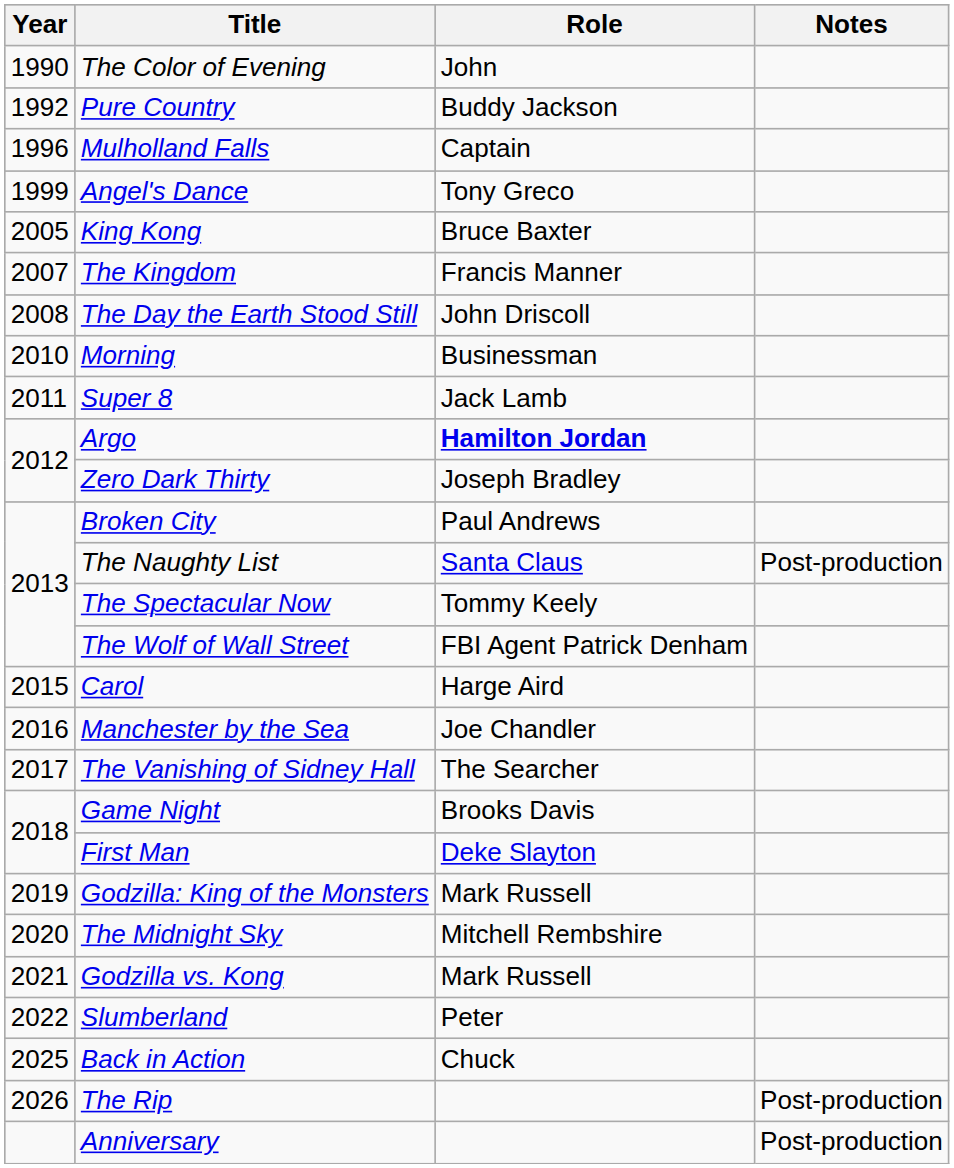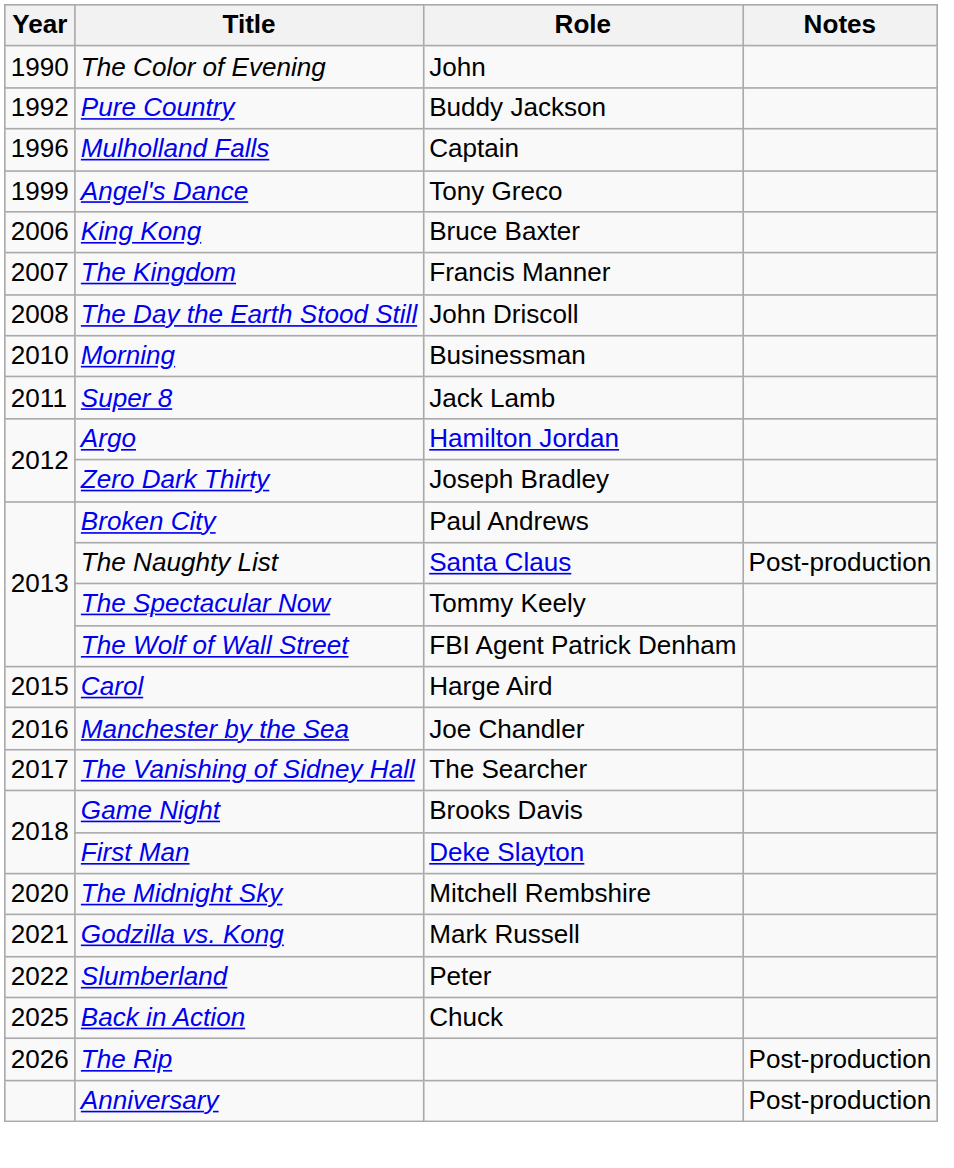 <table class="wikitable sortable">
 <tr>
 <th>Year</th>
 <th>Title</th>
 <th>Role</th>
 <th class="unsortable">Notes</th>
 </tr>
 <tr>
 <td>1990</td>
 <td><em>The Color of Evening</em></td>
 <td>John</td>
 <td></td>
 </tr>
 <tr>
 <td>1992</td>
 <td><em><a href='#'>Pure Country</a></em></td>
 <td>Buddy Jackson</td>
 <td></td>
 </tr>
 <tr>
 <td>1996</td>
 <td><em><a href='#'>Mulholland Falls</a></em></td>
 <td>Captain</td>
 <td></td>
 </tr>
 <tr>
 <td>1999</td>
 <td><em><a href='#'>Angel's Dance</a></em></td>
 <td>Tony Greco</td>
 <td></td>
 </tr>
 <tr>
-<td>2005</td>
+<td>2006</td>
 <td><em><a href='#'>King Kong</a></em></td>
 <td>Bruce Baxter</td>
 <td></td>
 </tr>
 <tr>
 <td>2007</td>
 <td><em><a href='#'>The Kingdom</a></em></td>
 <td>Francis Manner</td>
 <td></td>
 </tr>
 <tr>
 <td>2008</td>
 <td><em><a href='#'>The Day the Earth Stood Still</a></em></td>
 <td>John Driscoll</td>
 <td></td>
 </tr>
 <tr>
 <td>2010</td>
 <td><em><a href='#'>Morning</a></em></td>
 <td>Businessman</td>
 <td></td>
 </tr>
 <tr>
 <td>2011</td>
 <td><em><a href='#'>Super 8</a></em></td>
 <td>Jack Lamb</td>
 <td></td>
 </tr>
 <tr>
 <td rowspan="2">2012</td>
 <td><em><a href='#'>Argo</a></em></td>
-<td><strong><a href='#'>Hamilton Jordan</a></strong></td>
+<td><a href='#'>Hamilton Jordan</a></td>
 <td></td>
 </tr>
 <tr>
 <td><em><a href='#'>Zero Dark Thirty</a></em></td>
 <td>Joseph Bradley</td>
 <td></td>
 </tr>
 <tr>
 <td rowspan="4">2013</td>
 <td><em><a href='#'>Broken City</a></em></td>
 <td>Paul Andrews</td>
 <td></td>
 </tr>
 <tr>
 <td><em>The Naughty List</em></td>
 <td><a href='#'>Santa Claus</a></td>
 <td>Post-production</td>
 </tr>
 <tr>
 <td><em><a href='#'>The Spectacular Now</a></em></td>
 <td>Tommy Keely</td>
 <td></td>
 </tr>
 <tr>
 <td><em><a href='#'>The Wolf of Wall Street</a></em></td>
 <td>FBI Agent Patrick Denham</td>
 <td></td>
 </tr>
 <tr>
 <td>2015</td>
 <td><em><a href='#'>Carol</a></em></td>
 <td>Harge Aird</td>
 <td></td>
 </tr>
 <tr>
 <td>2016</td>
 <td><em><a href='#'>Manchester by the Sea</a></em></td>
 <td>Joe Chandler</td>
 <td></td>
 </tr>
 <tr>
 <td>2017</td>
 <td><em><a href='#'>The Vanishing of Sidney Hall</a></em></td>
 <td>The Searcher</td>
 <td></td>
 </tr>
 <tr>
 <td rowspan="2">2018</td>
 <td><em><a href='#'>Game Night</a></em></td>
 <td>Brooks Davis</td>
 <td></td>
 </tr>
 <tr>
 <td><em><a href='#'>First Man</a></em></td>
 <td><a href='#'>Deke Slayton</a></td>
 <td></td>
 </tr>
 <tr>
-<td>2019</td>
-<td><em><a href='#'>Godzilla: King of the Monsters</a></em></td>
-<td>Mark Russell</td>
-<td></td>
-</tr>
-<tr>
 <td>2020</td>
 <td><em><a href='#'>The Midnight Sky</a></em></td>
 <td>Mitchell Rembshire</td>
 <td></td>
 </tr>
 <tr>
 <td>2021</td>
 <td><em><a href='#'>Godzilla vs. Kong</a></em></td>
 <td>Mark Russell</td>
 <td></td>
 </tr>
 <tr>
 <td>2022</td>
 <td><em><a href='#'>Slumberland</a></em></td>
 <td>Peter</td>
 <td></td>
 </tr>
 <tr>
 <td>2025</td>
 <td><em><a href='#'>Back in Action</a></em></td>
 <td>Chuck</td>
 <td></td>
 </tr>
 <tr>
 <td>2026</td>
 <td><em><a href='#'>The Rip</a></em></td>
 <td></td>
 <td>Post-production</td>
 </tr>
 <tr>
 <td></td>
 <td><em><a href='#'>Anniversary</a></em></td>
 <td></td>
 <td>Post-production</td>
 </tr>
 </table>
